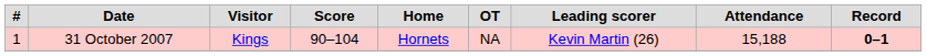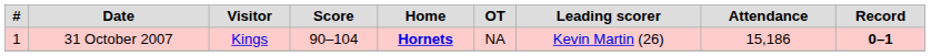 <table class="wikitable" width="80%">
 <tr align="center"  bgcolor="#dddddd">
 <td><strong>#</strong></td>
 <td><strong>Date</strong></td>
 <td><strong>Visitor</strong></td>
 <td><strong>Score</strong></td>
 <td><strong>Home</strong></td>
 <td><strong>OT</strong></td>
 <td><strong>Leading scorer</strong></td>
 <td><strong>Attendance</strong></td>
 <td><strong>Record</strong></td>
 </tr>
 <tr align="center" bgcolor="#ffcccc">
 <td>1</td>
 <td>31 October 2007</td>
 <td><a href='#'>Kings</a></td>
 <td>90–104</td>
-<td><a href='#'>Hornets</a></td>
+<td><strong><a href='#'>Hornets</a></strong></td>
 <td>NA</td>
 <td><a href='#'>Kevin Martin</a> (26)</td>
-<td>15,188</td>
+<td>15,186</td>
 <td><strong>0–1</strong></td>
 </tr>
 <tr align="center">
 </tr>
 </table>
